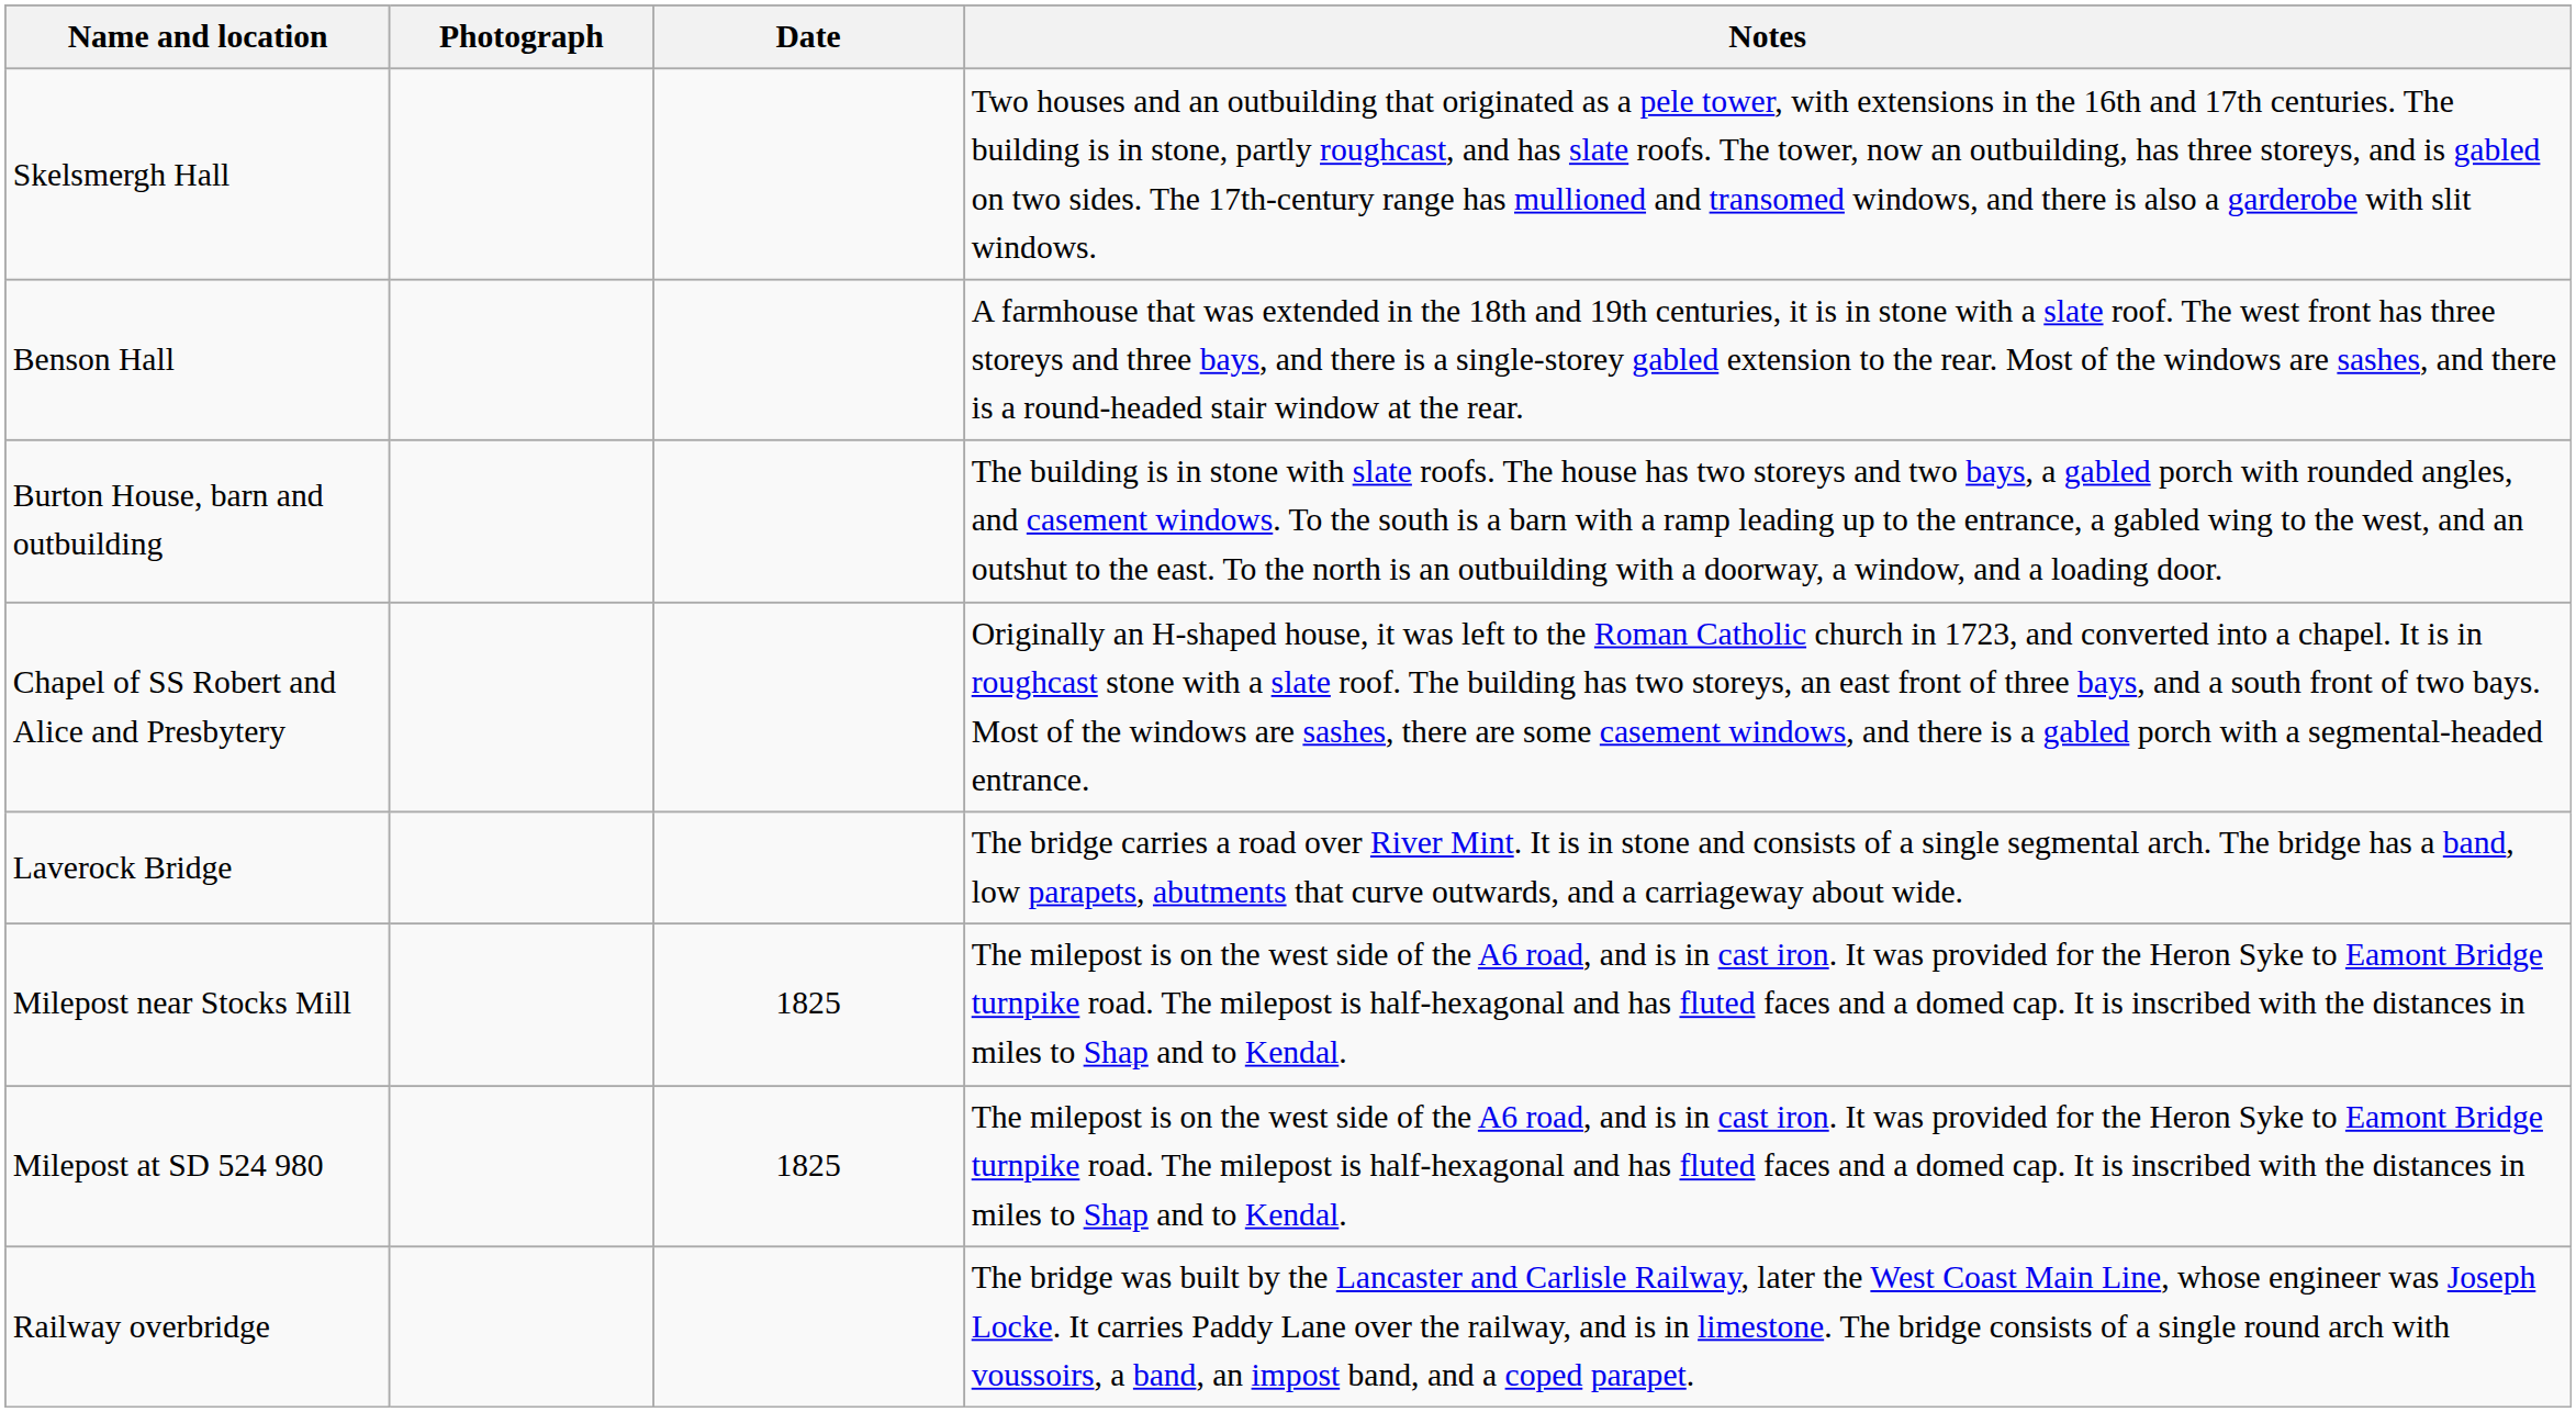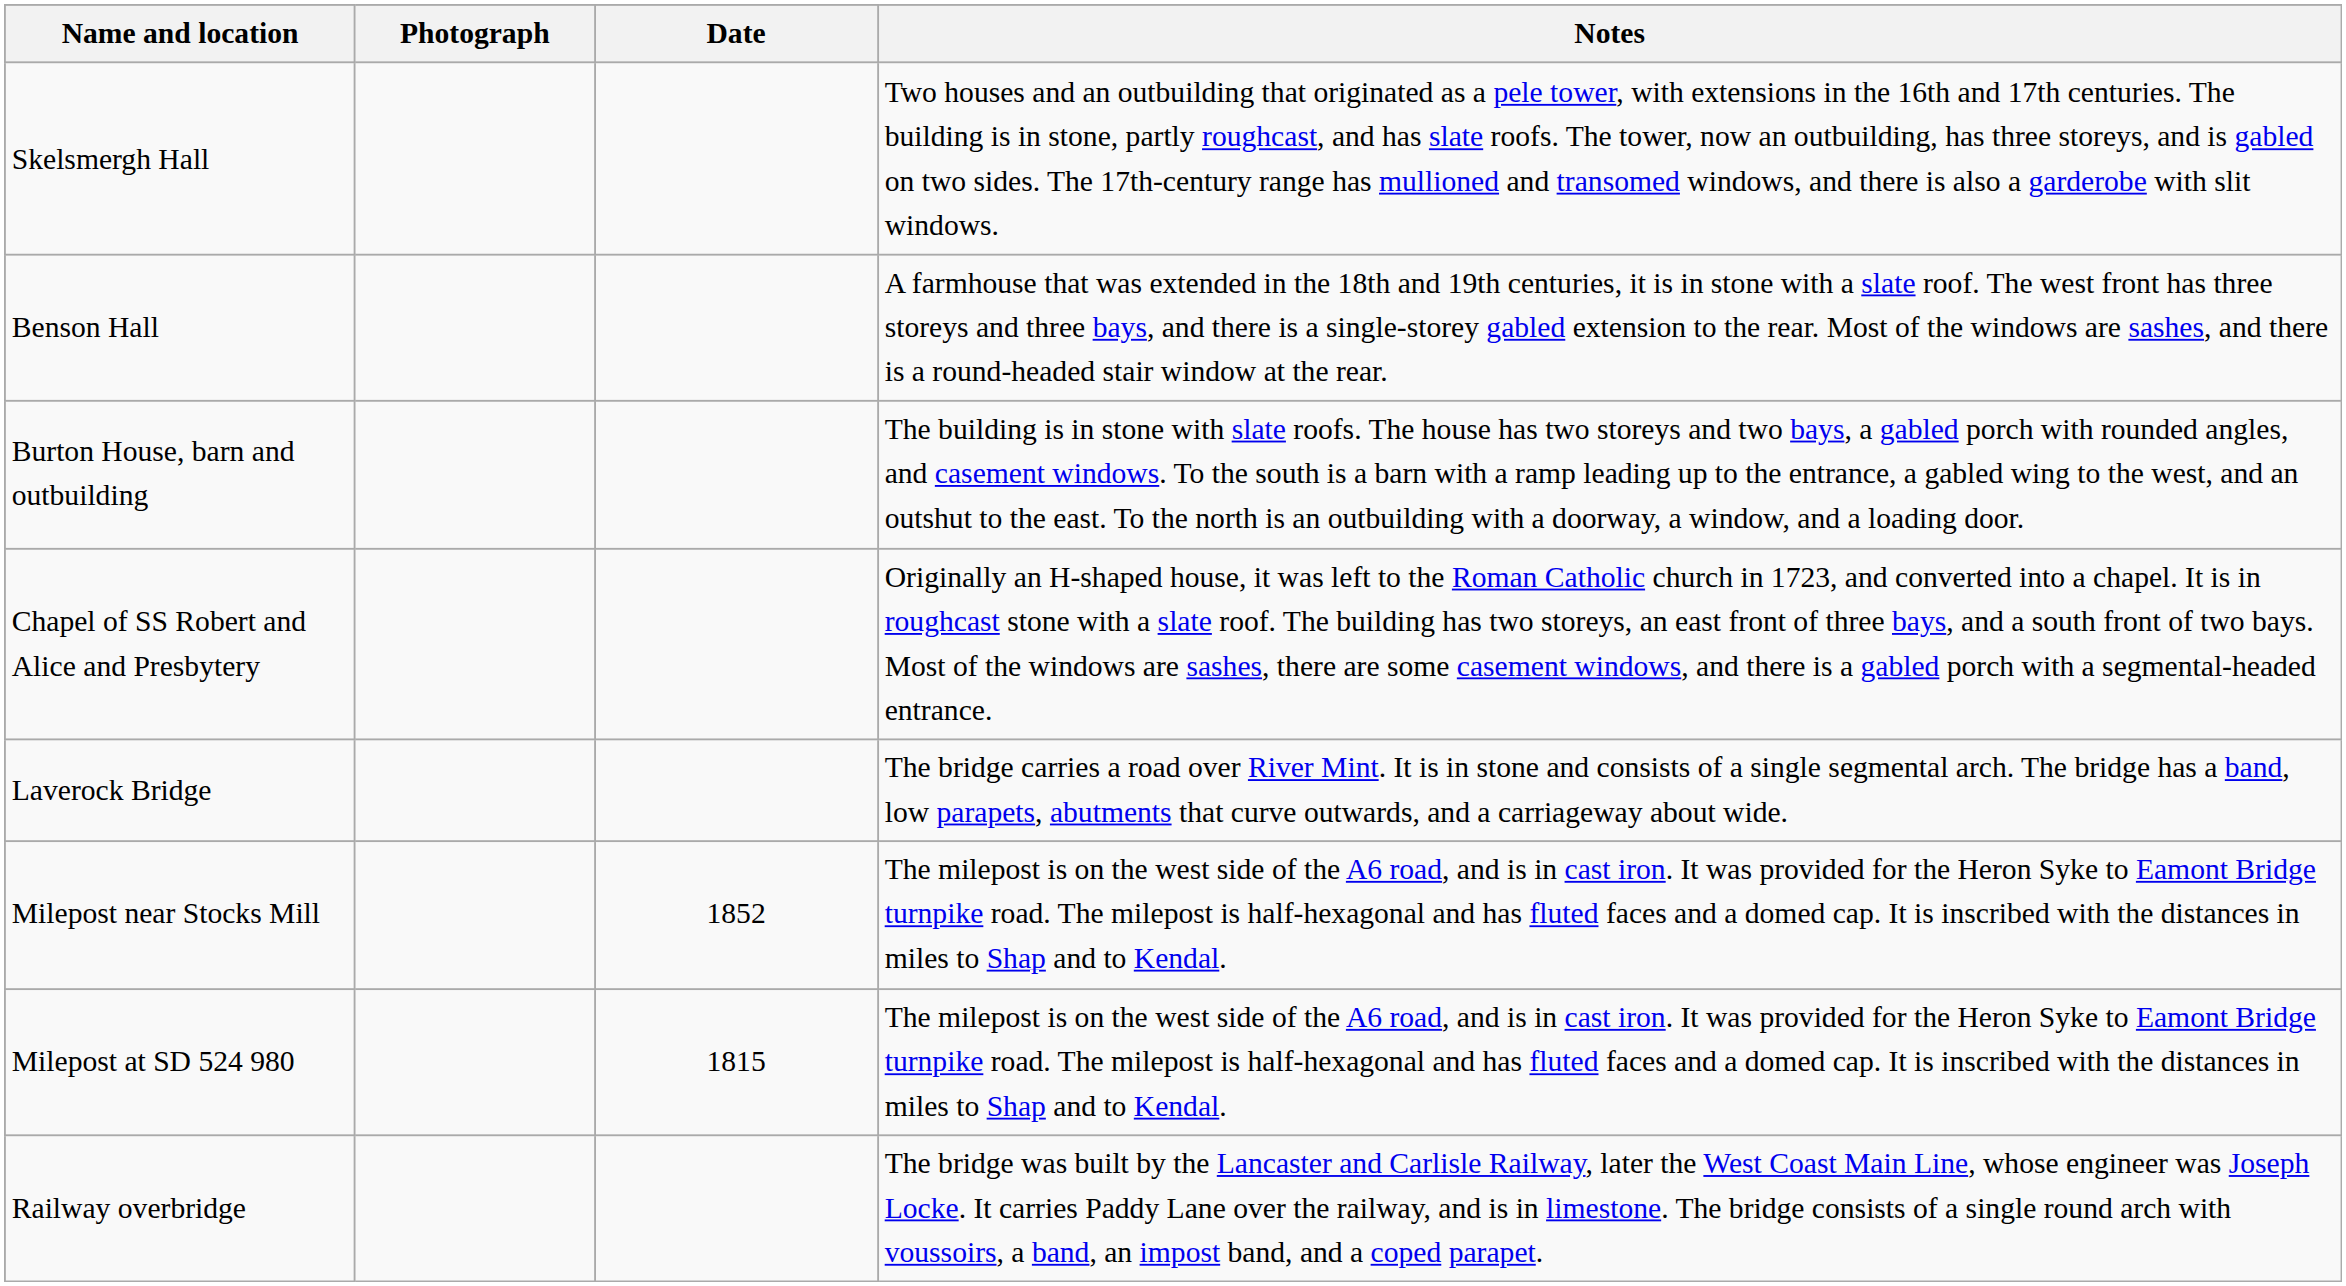 <table class="wikitable sortable plainrowheaders" style="width:100%;border:0px;text-align:left;line-height:150%;">
 <tr>
 <th scope="col"  style="width:150px">Name and location</th>
 <th scope="col"  style="width:100px" class="unsortable">Photograph</th>
 <th scope="col"  style="width:120px">Date</th>
 <th scope="col"  style="width:650px" class="unsortable">Notes</th>
 </tr>
 <tr>
 <td>Skelsmergh Hall<br><small></small></td>
 <td></td>
 <td align="center"></td>
 <td>Two houses and an outbuilding that originated as a <a href='#'>pele tower</a>, with extensions in the 16th and 17th centuries.  The building is in stone, partly <a href='#'>roughcast</a>, and has <a href='#'>slate</a> roofs.  The tower, now an outbuilding, has three storeys, and is <a href='#'>gabled</a> on two sides.  The 17th-century range has <a href='#'>mullioned</a> and <a href='#'>transomed</a> windows, and there is also a <a href='#'>garderobe</a> with slit windows.</td>
 </tr>
 <tr>
 <td>Benson Hall<br><small></small></td>
 <td></td>
 <td align="center"></td>
 <td>A farmhouse that was extended in the 18th and 19th centuries, it is in stone with a <a href='#'>slate</a> roof.  The west front has three storeys and three <a href='#'>bays</a>, and there is a single-storey <a href='#'>gabled</a> extension to the rear.  Most of the windows are <a href='#'>sashes</a>, and there is a round-headed stair window at the rear.</td>
 </tr>
 <tr>
 <td>Burton House, barn and outbuilding<br><small></small></td>
 <td></td>
 <td align="center"></td>
 <td>The building is in stone with <a href='#'>slate</a> roofs.  The house has two storeys and two <a href='#'>bays</a>, a <a href='#'>gabled</a> porch with rounded angles, and <a href='#'>casement windows</a>.  To the south is a barn with a ramp leading up to the entrance, a gabled wing to the west, and an outshut to the east.  To the north is an outbuilding with a doorway, a window, and a loading door.</td>
 </tr>
 <tr>
 <td>Chapel of SS Robert and Alice and Presbytery<br><small></small></td>
 <td></td>
 <td align="center"></td>
 <td>Originally an H-shaped house, it was left to the <a href='#'>Roman Catholic</a> church in 1723, and converted into a chapel.  It is in <a href='#'>roughcast</a> stone with a <a href='#'>slate</a> roof.  The building has two storeys, an east front of three <a href='#'>bays</a>, and a south front of two bays.  Most of the windows are <a href='#'>sashes</a>, there are some <a href='#'>casement windows</a>, and there is a <a href='#'>gabled</a> porch with a segmental-headed entrance.</td>
 </tr>
 <tr>
 <td>Laverock Bridge<br><small></small></td>
 <td></td>
 <td align="center"></td>
 <td>The bridge carries a road over <a href='#'>River Mint</a>.  It is in stone and consists of a single segmental arch.  The bridge has a <a href='#'>band</a>, low <a href='#'>parapets</a>, <a href='#'>abutments</a> that curve outwards, and a carriageway about  wide.</td>
 </tr>
 <tr>
 <td>Milepost near Stocks Mill<br><small></small></td>
 <td></td>
-<td align="center">1825</td>
+<td align="center">1852</td>
 <td>The milepost is on the west side of the <a href='#'>A6 road</a>, and is in <a href='#'>cast iron</a>.  It was provided for the Heron Syke to <a href='#'>Eamont Bridge</a> <a href='#'>turnpike</a> road.  The milepost is half-hexagonal and has <a href='#'>fluted</a> faces and a domed cap. It is inscribed with the distances in miles to <a href='#'>Shap</a> and to <a href='#'>Kendal</a>.</td>
 </tr>
 <tr>
 <td>Milepost at SD 524 980<br><small></small></td>
 <td></td>
-<td align="center">1825</td>
+<td align="center">1815</td>
 <td>The milepost is on the west side of the <a href='#'>A6 road</a>, and is in <a href='#'>cast iron</a>.  It was provided for the Heron Syke to <a href='#'>Eamont Bridge</a> <a href='#'>turnpike</a> road.  The milepost is half-hexagonal and has <a href='#'>fluted</a> faces and a domed cap. It is inscribed with the distances in miles to <a href='#'>Shap</a> and to <a href='#'>Kendal</a>.</td>
 </tr>
 <tr>
 <td>Railway overbridge<br><small></small></td>
 <td></td>
 <td align="center"></td>
 <td>The bridge was built by the <a href='#'>Lancaster and Carlisle Railway</a>, later the <a href='#'>West Coast Main Line</a>, whose engineer was <a href='#'>Joseph Locke</a>.  It carries Paddy Lane over the railway, and is in <a href='#'>limestone</a>.  The bridge consists of a single round arch with <a href='#'>voussoirs</a>, a <a href='#'>band</a>, an <a href='#'>impost</a> band, and a <a href='#'>coped</a> <a href='#'>parapet</a>.</td>
 </tr>
 <tr>
 </tr>
 </table>
